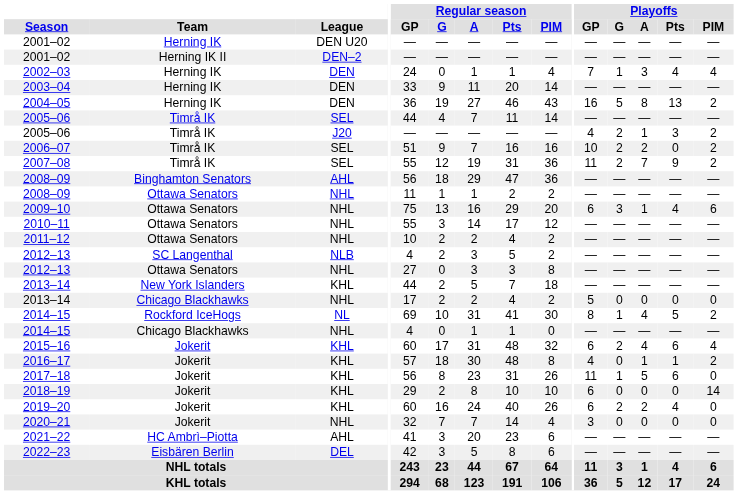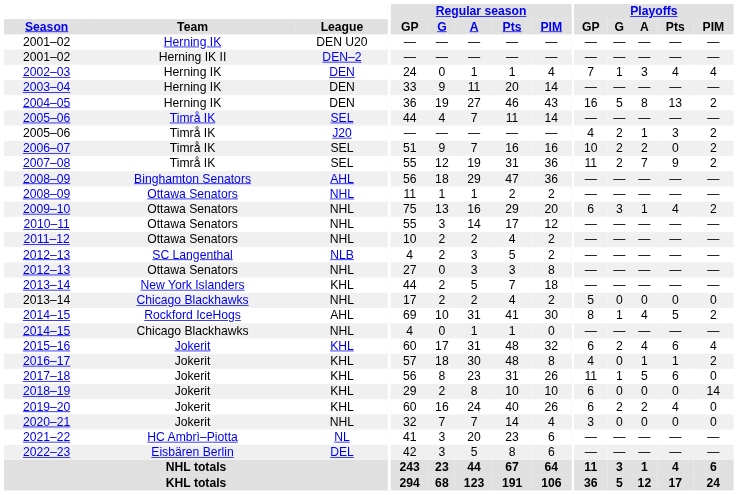 <table border="0" cellpadding="1" cellspacing="0" style="text-align:center; width:60em">
 <tr bgcolor="#e0e0e0">
 <th colspan="3" bgcolor="#ffffff"></th>
 <th rowspan="100" bgcolor="#ffffff"></th>
 <th colspan="5"><a href='#'>Regular season</a></th>
 <th rowspan="100" bgcolor="#ffffff"></th>
 <th colspan="5"><a href='#'>Playoffs</a></th>
 </tr>
 <tr bgcolor="#e0e0e0">
 <th><a href='#'>Season</a></th>
 <th>Team</th>
 <th>League</th>
 <th>GP</th>
 <th><a href='#'>G</a></th>
 <th><a href='#'>A</a></th>
 <th><a href='#'>Pts</a></th>
 <th><a href='#'>PIM</a></th>
 <th>GP</th>
 <th>G</th>
 <th>A</th>
 <th>Pts</th>
 <th>PIM</th>
 </tr>
 <tr>
 <td>2001–02</td>
 <td><a href='#'>Herning IK</a></td>
 <td>DEN U20</td>
 <td>—</td>
 <td>—</td>
 <td>—</td>
 <td>—</td>
 <td>—</td>
 <td>—</td>
 <td>—</td>
 <td>—</td>
 <td>—</td>
 <td>—</td>
 </tr>
 <tr bgcolor="#f0f0f0">
 <td>2001–02</td>
 <td>Herning IK II</td>
 <td><a href='#'>DEN–2</a></td>
 <td>—</td>
 <td>—</td>
 <td>—</td>
 <td>—</td>
 <td>—</td>
 <td>—</td>
 <td>—</td>
 <td>—</td>
 <td>—</td>
 <td>—</td>
 </tr>
 <tr>
 <td><a href='#'>2002–03</a></td>
 <td>Herning IK</td>
 <td><a href='#'>DEN</a></td>
 <td>24</td>
 <td>0</td>
 <td>1</td>
 <td>1</td>
 <td>4</td>
 <td>7</td>
 <td>1</td>
 <td>3</td>
 <td>4</td>
 <td>4</td>
 </tr>
 <tr bgcolor="#f0f0f0">
 <td><a href='#'>2003–04</a></td>
 <td>Herning IK</td>
 <td>DEN</td>
 <td>33</td>
 <td>9</td>
 <td>11</td>
 <td>20</td>
 <td>14</td>
 <td>—</td>
 <td>—</td>
 <td>—</td>
 <td>—</td>
 <td>—</td>
 </tr>
 <tr>
 <td><a href='#'>2004–05</a></td>
 <td>Herning IK</td>
 <td>DEN</td>
 <td>36</td>
 <td>19</td>
 <td>27</td>
 <td>46</td>
 <td>43</td>
 <td>16</td>
 <td>5</td>
 <td>8</td>
 <td>13</td>
 <td>2</td>
 </tr>
 <tr bgcolor="#f0f0f0">
 <td><a href='#'>2005–06</a></td>
 <td><a href='#'>Timrå IK</a></td>
 <td><a href='#'>SEL</a></td>
 <td>44</td>
 <td>4</td>
 <td>7</td>
 <td>11</td>
 <td>14</td>
 <td>—</td>
 <td>—</td>
 <td>—</td>
 <td>—</td>
 <td>—</td>
 </tr>
 <tr>
 <td>2005–06</td>
 <td>Timrå IK</td>
 <td><a href='#'>J20</a></td>
 <td>—</td>
 <td>—</td>
 <td>—</td>
 <td>—</td>
 <td>—</td>
 <td>4</td>
 <td>2</td>
 <td>1</td>
 <td>3</td>
 <td>2</td>
 </tr>
 <tr bgcolor="#f0f0f0">
 <td><a href='#'>2006–07</a></td>
 <td>Timrå IK</td>
 <td>SEL</td>
 <td>51</td>
 <td>9</td>
 <td>7</td>
 <td>16</td>
 <td>16</td>
 <td>10</td>
 <td>2</td>
 <td>2</td>
 <td>0</td>
 <td>2</td>
 </tr>
 <tr>
 <td><a href='#'>2007–08</a></td>
 <td>Timrå IK</td>
 <td>SEL</td>
 <td>55</td>
 <td>12</td>
 <td>19</td>
 <td>31</td>
 <td>36</td>
 <td>11</td>
 <td>2</td>
 <td>7</td>
 <td>9</td>
 <td>2</td>
 </tr>
 <tr bgcolor="#f0f0f0">
 <td><a href='#'>2008–09</a></td>
 <td><a href='#'>Binghamton Senators</a></td>
 <td><a href='#'>AHL</a></td>
 <td>56</td>
 <td>18</td>
 <td>29</td>
 <td>47</td>
 <td>36</td>
 <td>—</td>
 <td>—</td>
 <td>—</td>
 <td>—</td>
 <td>—</td>
 </tr>
 <tr>
 <td><a href='#'>2008–09</a></td>
 <td><a href='#'>Ottawa Senators</a></td>
 <td><a href='#'>NHL</a></td>
 <td>11</td>
 <td>1</td>
 <td>1</td>
 <td>2</td>
 <td>2</td>
 <td>—</td>
 <td>—</td>
 <td>—</td>
 <td>—</td>
 <td>—</td>
 </tr>
 <tr bgcolor="#f0f0f0">
 <td><a href='#'>2009–10</a></td>
 <td>Ottawa Senators</td>
 <td>NHL</td>
 <td>75</td>
 <td>13</td>
 <td>16</td>
 <td>29</td>
 <td>20</td>
 <td>6</td>
 <td>3</td>
 <td>1</td>
 <td>4</td>
-<td>6</td>
+<td>2</td>
 </tr>
 <tr>
 <td><a href='#'>2010–11</a></td>
 <td>Ottawa Senators</td>
 <td>NHL</td>
 <td>55</td>
 <td>3</td>
 <td>14</td>
 <td>17</td>
 <td>12</td>
 <td>—</td>
 <td>—</td>
 <td>—</td>
 <td>—</td>
 <td>—</td>
 </tr>
 <tr bgcolor="#f0f0f0">
 <td><a href='#'>2011–12</a></td>
 <td>Ottawa Senators</td>
 <td>NHL</td>
 <td>10</td>
 <td>2</td>
 <td>2</td>
 <td>4</td>
 <td>2</td>
 <td>—</td>
 <td>—</td>
 <td>—</td>
 <td>—</td>
 <td>—</td>
 </tr>
 <tr>
 <td><a href='#'>2012–13</a></td>
 <td><a href='#'>SC Langenthal</a></td>
 <td><a href='#'>NLB</a></td>
 <td>4</td>
 <td>2</td>
 <td>3</td>
 <td>5</td>
 <td>2</td>
 <td>—</td>
 <td>—</td>
 <td>—</td>
 <td>—</td>
 <td>—</td>
 </tr>
 <tr bgcolor="#f0f0f0">
 <td><a href='#'>2012–13</a></td>
 <td>Ottawa Senators</td>
 <td>NHL</td>
 <td>27</td>
 <td>0</td>
 <td>3</td>
 <td>3</td>
 <td>8</td>
 <td>—</td>
 <td>—</td>
 <td>—</td>
 <td>—</td>
 <td>—</td>
 </tr>
 <tr>
 <td><a href='#'>2013–14</a></td>
 <td><a href='#'>New York Islanders</a></td>
 <td>KHL</td>
 <td>44</td>
 <td>2</td>
 <td>5</td>
 <td>7</td>
 <td>18</td>
 <td>—</td>
 <td>—</td>
 <td>—</td>
 <td>—</td>
 <td>—</td>
 </tr>
 <tr bgcolor="#f0f0f0">
 <td>2013–14</td>
 <td><a href='#'>Chicago Blackhawks</a></td>
 <td>NHL</td>
 <td>17</td>
 <td>2</td>
 <td>2</td>
 <td>4</td>
 <td>2</td>
 <td>5</td>
 <td>0</td>
 <td>0</td>
 <td>0</td>
 <td>0</td>
 </tr>
 <tr>
 <td><a href='#'>2014–15</a></td>
 <td><a href='#'>Rockford IceHogs</a></td>
-<td><a href='#'>NL</a></td>
+<td>AHL</td>
 <td>69</td>
 <td>10</td>
 <td>31</td>
 <td>41</td>
 <td>30</td>
 <td>8</td>
 <td>1</td>
 <td>4</td>
 <td>5</td>
 <td>2</td>
 </tr>
 <tr bgcolor="#f0f0f0">
 <td><a href='#'>2014–15</a></td>
 <td>Chicago Blackhawks</td>
 <td>NHL</td>
 <td>4</td>
 <td>0</td>
 <td>1</td>
 <td>1</td>
 <td>0</td>
 <td>—</td>
 <td>—</td>
 <td>—</td>
 <td>—</td>
 <td>—</td>
 </tr>
 <tr>
 <td><a href='#'>2015–16</a></td>
 <td><a href='#'>Jokerit</a></td>
 <td><a href='#'>KHL</a></td>
 <td>60</td>
 <td>17</td>
 <td>31</td>
 <td>48</td>
 <td>32</td>
 <td>6</td>
 <td>2</td>
 <td>4</td>
 <td>6</td>
 <td>4</td>
 </tr>
 <tr bgcolor="#f0f0f0">
 <td><a href='#'>2016–17</a></td>
 <td>Jokerit</td>
 <td>KHL</td>
 <td>57</td>
 <td>18</td>
 <td>30</td>
 <td>48</td>
 <td>8</td>
 <td>4</td>
 <td>0</td>
 <td>1</td>
 <td>1</td>
 <td>2</td>
 </tr>
 <tr>
 <td><a href='#'>2017–18</a></td>
 <td>Jokerit</td>
 <td>KHL</td>
 <td>56</td>
 <td>8</td>
 <td>23</td>
 <td>31</td>
 <td>26</td>
 <td>11</td>
 <td>1</td>
 <td>5</td>
 <td>6</td>
 <td>0</td>
 </tr>
 <tr bgcolor="#f0f0f0">
 <td><a href='#'>2018–19</a></td>
 <td>Jokerit</td>
 <td>KHL</td>
 <td>29</td>
 <td>2</td>
 <td>8</td>
 <td>10</td>
 <td>10</td>
 <td>6</td>
 <td>0</td>
 <td>0</td>
 <td>0</td>
 <td>14</td>
 </tr>
 <tr>
 <td><a href='#'>2019–20</a></td>
 <td>Jokerit</td>
 <td>KHL</td>
 <td>60</td>
 <td>16</td>
 <td>24</td>
 <td>40</td>
 <td>26</td>
 <td>6</td>
 <td>2</td>
 <td>2</td>
 <td>4</td>
 <td>0</td>
 </tr>
 <tr bgcolor="#f0f0f0">
 <td><a href='#'>2020–21</a></td>
 <td>Jokerit</td>
 <td>NHL</td>
 <td>32</td>
 <td>7</td>
 <td>7</td>
 <td>14</td>
 <td>4</td>
 <td>3</td>
 <td>0</td>
 <td>0</td>
 <td>0</td>
 <td>0</td>
 </tr>
 <tr>
 <td><a href='#'>2021–22</a></td>
 <td><a href='#'>HC Ambrì–Piotta</a></td>
-<td>AHL</td>
+<td><a href='#'>NL</a></td>
 <td>41</td>
 <td>3</td>
 <td>20</td>
 <td>23</td>
 <td>6</td>
 <td>—</td>
 <td>—</td>
 <td>—</td>
 <td>—</td>
 <td>—</td>
 </tr>
 <tr bgcolor="#f0f0f0">
 <td><a href='#'>2022–23</a></td>
 <td><a href='#'>Eisbären Berlin</a></td>
 <td><a href='#'>DEL</a></td>
 <td>42</td>
 <td>3</td>
 <td>5</td>
 <td>8</td>
 <td>6</td>
 <td>—</td>
 <td>—</td>
 <td>—</td>
 <td>—</td>
 <td>—</td>
 </tr>
 <tr bgcolor="#e0e0e0">
 <th colspan="3">NHL totals</th>
 <th>243</th>
 <th>23</th>
 <th>44</th>
 <th>67</th>
 <th>64</th>
 <th>11</th>
 <th>3</th>
 <th>1</th>
 <th>4</th>
 <th>6</th>
 </tr>
 <tr bgcolor="#e0e0e0">
 <th colspan="3">KHL totals</th>
 <th>294</th>
 <th>68</th>
 <th>123</th>
 <th>191</th>
 <th>106</th>
 <th>36</th>
 <th>5</th>
 <th>12</th>
 <th>17</th>
 <th>24</th>
 </tr>
 </table>
